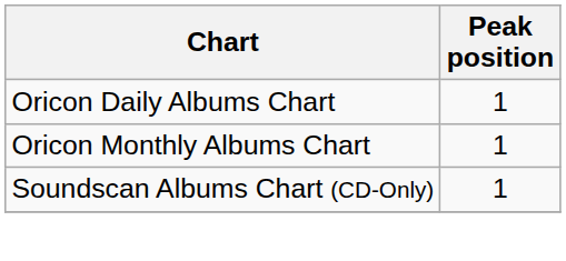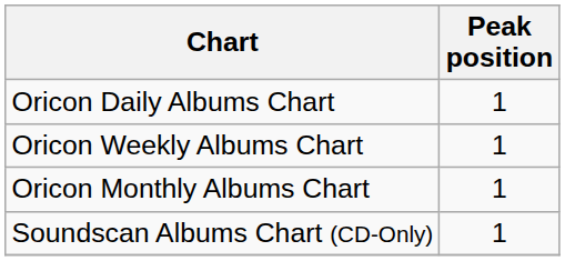 <table class="wikitable">
 <tr>
 <th align="center">Chart</th>
 <th align="center">Peak<br> position</th>
 </tr>
 <tr>
 <td align="left">Oricon Daily Albums Chart</td>
+<td align="center">1</td>
+</tr>
+<tr>
+<td align="left">Oricon Weekly Albums Chart</td>
 <td align="center">1</td>
 </tr>
 <tr>
 <td align="left">Oricon Monthly Albums Chart</td>
 <td align="center">1</td>
 </tr>
 <tr>
 <td align="left">Soundscan Albums Chart <small>(CD-Only)</small></td>
 <td align="center">1</td>
 </tr>
 <tr>
 </tr>
 </table>
